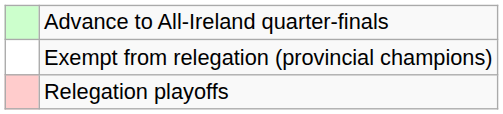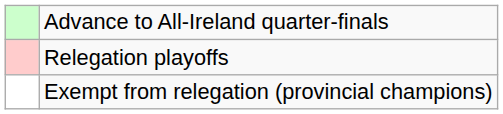 <table class="wikitable" align="right">
 <tr>
 <td style="background:#cfc;">    </td>
 <td>Advance to All-Ireland quarter-finals</td>
 </tr>
 <tr>
+<td style="background:#ffcccc;">    </td>
+<td>Relegation playoffs</td>
+</tr>
+<tr>
 <td style="background:#ffffff;">    </td>
 <td>Exempt from relegation (provincial champions)</td>
 </tr>
-<tr>
-<td style="background:#ffcccc;">    </td>
-<td>Relegation playoffs</td>
-</tr>
 </table>
